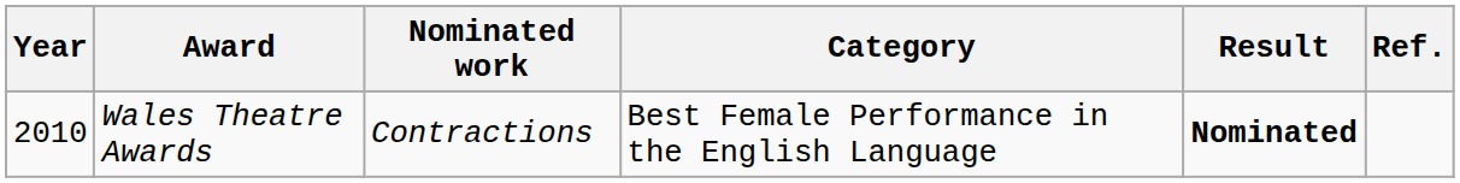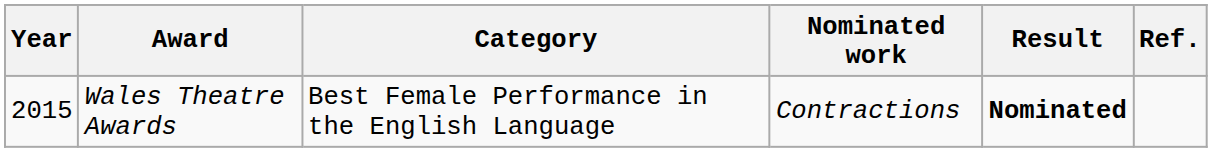 <table class="wikitable">
 <tr>
 <th>Year</th>
 <th>Award</th>
+<th>Category</th>
 <th>Nominated work</th>
-<th>Category</th>
 <th>Result</th>
 <th>Ref.</th>
 </tr>
 <tr>
-<td>2010</td>
+<td>2015</td>
 <td><em>Wales Theatre Awards</em></td>
+<td>Best Female Performance in the English Language</td>
 <td><em>Contractions</em></td>
-<td>Best Female Performance in the English Language</td>
 <td><strong>Nominated</strong></td>
 <td></td>
 </tr>
 </table>
